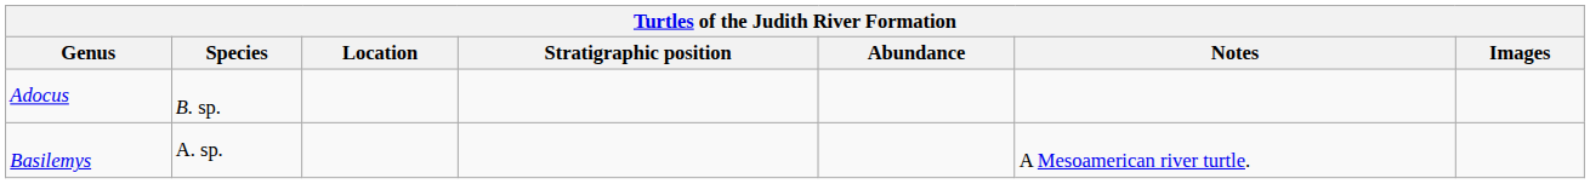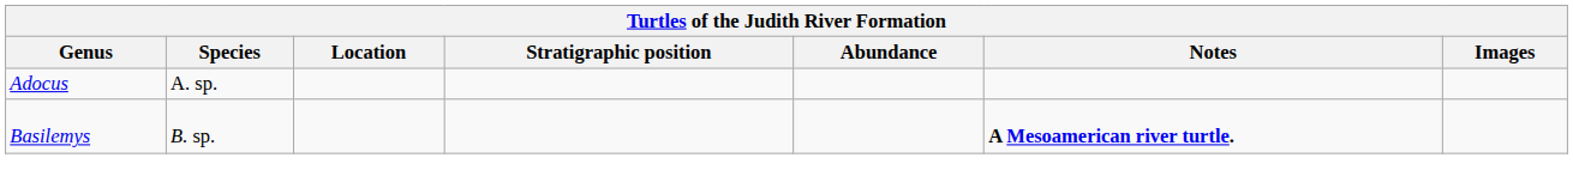 <table class="wikitable" align="center" width="100%">
 <tr>
 <th colspan="8" align="center"><strong><a href='#'>Turtles</a> of the Judith River Formation</strong></th>
 </tr>
 <tr>
 <th>Genus</th>
 <th>Species</th>
 <th>Location</th>
 <th>Stratigraphic position</th>
 <th>Abundance</th>
 <th>Notes</th>
 <th>Images</th>
 </tr>
 <tr>
 <td><em><a href='#'>Adocus</a></em></td>
-<td><br><em>B.</em> sp.</td>
+<td>A. sp.</td>
 <td></td>
 <td></td>
 <td></td>
 <td></td>
 </tr>
 <tr>
 <td><br><em><a href='#'>Basilemys</a></em></td>
-<td>A. sp.</td>
+<td><br><em>B.</em> sp.</td>
 <td></td>
 <td></td>
 <td></td>
-<td><br>A <a href='#'>Mesoamerican river turtle</a>.</td>
+<td><strong><br>A <a href='#'>Mesoamerican river turtle</a>.</strong></td>
 <td rowspan="19"></td>
 </tr>
 </table>
